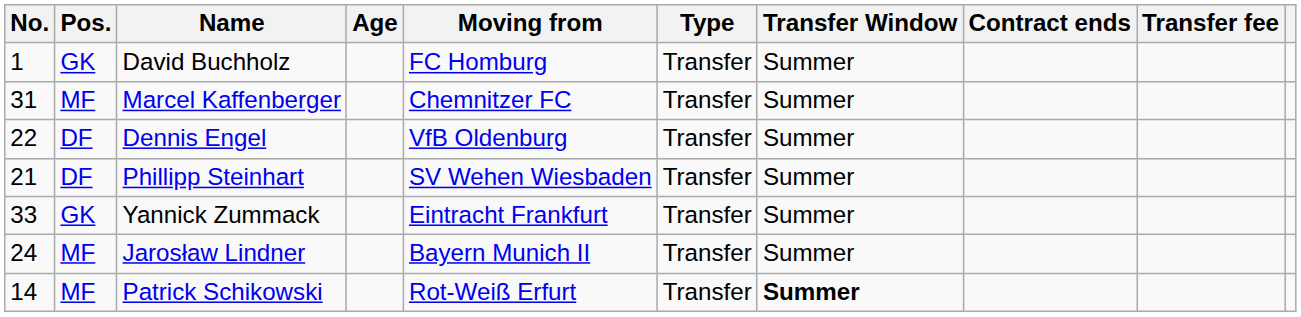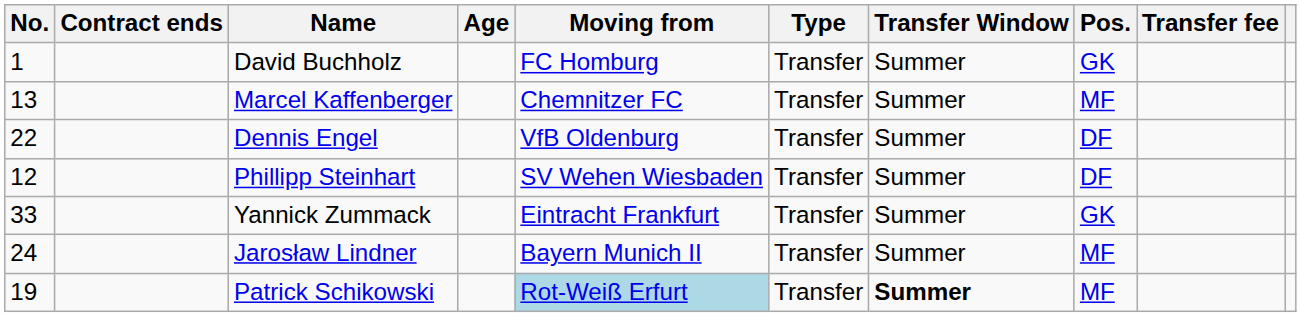 <table class="wikitable">
 <tr>
 <th>No.</th>
-<th>Pos.</th>
+<th>Contract ends</th>
 <th>Name</th>
 <th>Age</th>
 <th>Moving from</th>
 <th>Type</th>
 <th>Transfer Window</th>
-<th>Contract ends</th>
+<th>Pos.</th>
 <th>Transfer fee</th>
 <th></th>
 </tr>
 <tr>
 <td>1</td>
-<td><a href='#'>GK</a></td>
+<td></td>
 <td> David Buchholz</td>
 <td></td>
 <td><a href='#'>FC Homburg</a></td>
 <td>Transfer</td>
 <td>Summer</td>
-<td></td>
+<td><a href='#'>GK</a></td>
 <td></td>
 <td></td>
 </tr>
 <tr>
-<td>31</td>
-<td><a href='#'>MF</a></td>
+<td>13</td>
+<td></td>
 <td> <a href='#'>Marcel Kaffenberger</a></td>
 <td></td>
 <td><a href='#'>Chemnitzer FC</a></td>
 <td>Transfer</td>
 <td>Summer</td>
-<td></td>
+<td><a href='#'>MF</a></td>
 <td></td>
 <td></td>
 </tr>
 <tr>
 <td>22</td>
-<td><a href='#'>DF</a></td>
+<td></td>
 <td> <a href='#'>Dennis Engel</a></td>
 <td></td>
 <td><a href='#'>VfB Oldenburg</a></td>
 <td>Transfer</td>
 <td>Summer</td>
-<td></td>
+<td><a href='#'>DF</a></td>
 <td></td>
 <td></td>
 </tr>
 <tr>
-<td>21</td>
-<td><a href='#'>DF</a></td>
+<td>12</td>
+<td></td>
 <td> <a href='#'>Phillipp Steinhart</a></td>
 <td></td>
 <td><a href='#'>SV Wehen Wiesbaden</a></td>
 <td>Transfer</td>
 <td>Summer</td>
-<td></td>
+<td><a href='#'>DF</a></td>
 <td></td>
 <td></td>
 </tr>
 <tr>
 <td>33</td>
-<td><a href='#'>GK</a></td>
+<td></td>
 <td> Yannick Zummack</td>
 <td></td>
 <td><a href='#'>Eintracht Frankfurt</a></td>
 <td>Transfer</td>
 <td>Summer</td>
-<td></td>
+<td><a href='#'>GK</a></td>
 <td></td>
 <td></td>
 </tr>
 <tr>
 <td>24</td>
-<td><a href='#'>MF</a></td>
+<td></td>
 <td> <a href='#'>Jarosław Lindner</a></td>
 <td></td>
 <td><a href='#'>Bayern Munich II</a></td>
 <td>Transfer</td>
 <td>Summer</td>
-<td></td>
+<td><a href='#'>MF</a></td>
 <td></td>
 <td></td>
 </tr>
 <tr>
-<td>14</td>
-<td><a href='#'>MF</a></td>
+<td>19</td>
+<td></td>
 <td> <a href='#'>Patrick Schikowski</a></td>
 <td></td>
-<td><a href='#'>Rot-Weiß Erfurt</a></td>
+<td style="background: lightblue;"><a href='#'>Rot-Weiß Erfurt</a></td>
 <td>Transfer</td>
 <td><strong>Summer</strong></td>
-<td></td>
+<td><a href='#'>MF</a></td>
 <td></td>
 <td></td>
 </tr>
 </table>
